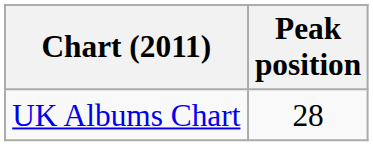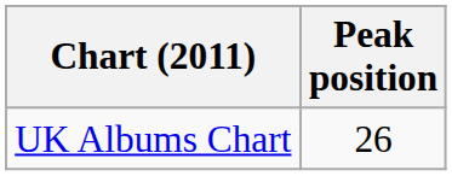 <table class="wikitable sortable">
 <tr>
 <th>Chart (2011)</th>
 <th>Peak <br>position</th>
 </tr>
 <tr>
 <td align="left"><a href='#'>UK Albums Chart</a></td>
-<td style="text-align:center;">28</td>
+<td style="text-align:center;">26</td>
 </tr>
 </table>
